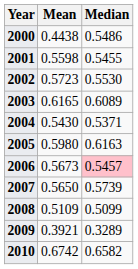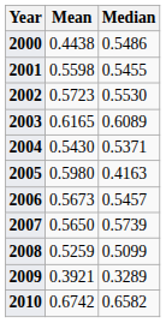 <table class="wikitable">
 <tr>
 <th>Year</th>
 <th>Mean</th>
 <th>Median</th>
 </tr>
 <tr>
 <td style="background:#eaecf0;"><strong>2000</strong></td>
 <td>0.4438</td>
 <td>0.5486</td>
 </tr>
 <tr>
 <td style="background:#eaecf0;"><strong>2001</strong></td>
 <td>0.5598</td>
 <td>0.5455</td>
 </tr>
 <tr>
 <td style="background:#eaecf0;"><strong>2002</strong></td>
 <td>0.5723</td>
 <td>0.5530</td>
 </tr>
 <tr>
 <td style="background:#eaecf0;"><strong>2003</strong></td>
 <td>0.6165</td>
 <td>0.6089</td>
 </tr>
 <tr>
 <td style="background:#eaecf0;"><strong>2004</strong></td>
 <td>0.5430</td>
 <td>0.5371</td>
 </tr>
 <tr>
 <td style="background:#eaecf0;"><strong>2005</strong></td>
 <td>0.5980</td>
-<td>0.6163</td>
+<td>0.4163</td>
 </tr>
 <tr>
 <td style="background:#eaecf0;"><strong>2006</strong></td>
 <td>0.5673</td>
-<td style="background: pink;">0.5457</td>
+<td>0.5457</td>
 </tr>
 <tr>
 <td style="background:#eaecf0;"><strong>2007</strong></td>
 <td>0.5650</td>
 <td>0.5739</td>
 </tr>
 <tr>
 <td style="background:#eaecf0;"><strong>2008</strong></td>
-<td>0.5109</td>
+<td>0.5259</td>
 <td>0.5099</td>
 </tr>
 <tr>
 <td style="background:#eaecf0;"><strong>2009</strong></td>
 <td>0.3921</td>
 <td>0.3289</td>
 </tr>
 <tr>
 <td style="background:#eaecf0;"><strong>2010</strong></td>
 <td>0.6742</td>
 <td>0.6582</td>
 </tr>
 </table>
